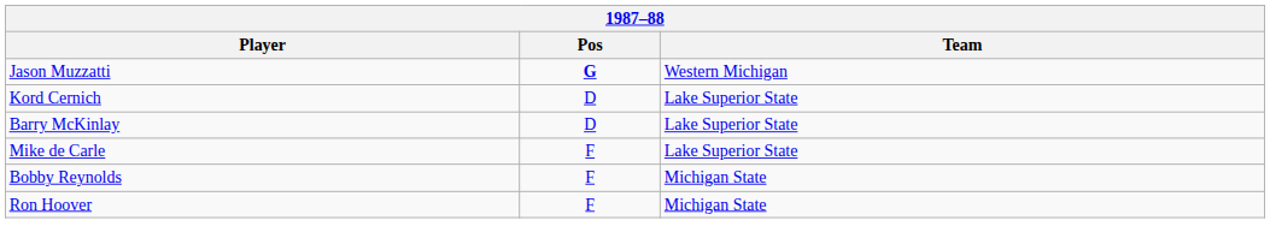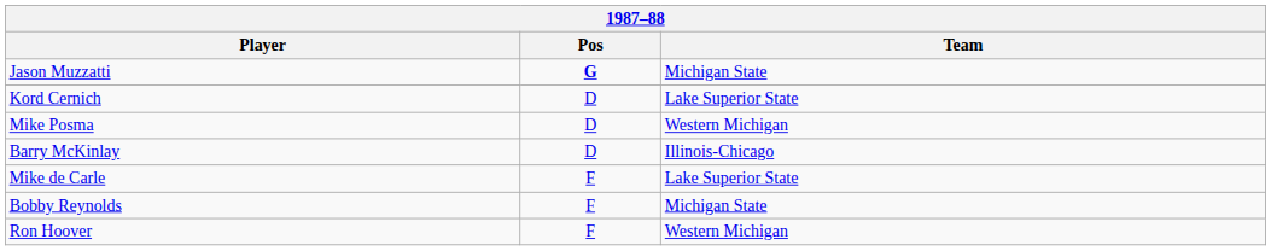 <table class="wikitable" width=95%>
 <tr>
 <th colspan=3><a href='#'>1987–88</a></th>
 </tr>
 <tr>
 <th>Player</th>
 <th>Pos</th>
 <th>Team</th>
 </tr>
 <tr>
 <td><a href='#'>Jason Muzzatti</a></td>
 <td style="text-align:center;"><strong><a href='#'>G</a></strong></td>
-<td><a href='#'>Western Michigan</a></td>
+<td><a href='#'>Michigan State</a></td>
 </tr>
 <tr>
 <td><a href='#'>Kord Cernich</a></td>
 <td style="text-align:center;"><a href='#'>D</a></td>
 <td><a href='#'>Lake Superior State</a></td>
 </tr>
 <tr>
+<td><a href='#'>Mike Posma</a></td>
+<td style="text-align:center;"><a href='#'>D</a></td>
+<td><a href='#'>Western Michigan</a></td>
+</tr>
+<tr>
 <td><a href='#'>Barry McKinlay</a></td>
 <td style="text-align:center;"><a href='#'>D</a></td>
-<td><a href='#'>Lake Superior State</a></td>
+<td><a href='#'>Illinois-Chicago</a></td>
 </tr>
 <tr>
 <td><a href='#'>Mike de Carle</a></td>
 <td style="text-align:center;"><a href='#'>F</a></td>
 <td><a href='#'>Lake Superior State</a></td>
 </tr>
 <tr>
 <td><a href='#'>Bobby Reynolds</a></td>
 <td style="text-align:center;"><a href='#'>F</a></td>
 <td><a href='#'>Michigan State</a></td>
 </tr>
 <tr>
 <td><a href='#'>Ron Hoover</a></td>
 <td style="text-align:center;"><a href='#'>F</a></td>
-<td><a href='#'>Michigan State</a></td>
+<td><a href='#'>Western Michigan</a></td>
 </tr>
 </table>
